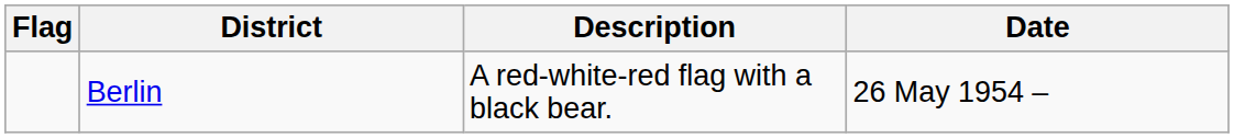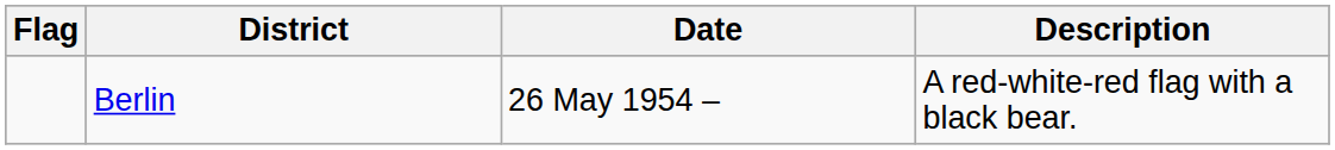 <table class="wikitable">
 <tr>
 <th>Flag</th>
 <th style="width:200px;">District</th>
+<th style="width:200px;">Date</th>
 <th style="width:200px;">Description</th>
-<th style="width:200px;">Date</th>
 </tr>
 <tr>
 <td></td>
 <td><a href='#'>Berlin</a></td>
+<td>26 May 1954 –</td>
 <td> A red-white-red flag with a black bear.</td>
-<td>26 May 1954 –</td>
 </tr>
 </table>
